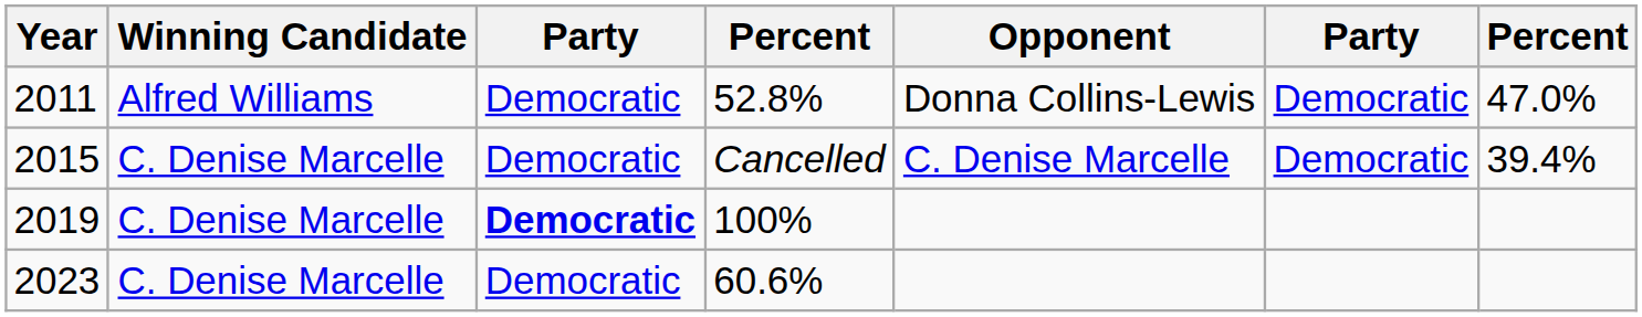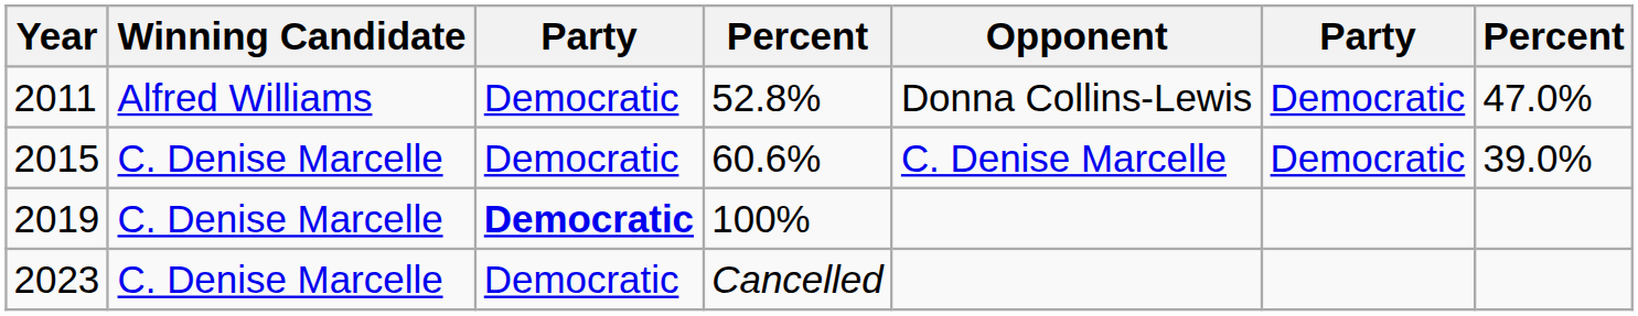 <table class="wikitable" style="margin:0.5em auto; font-size:95%;">
 <tr>
 <th>Year</th>
 <th>Winning Candidate</th>
 <th>Party</th>
 <th>Percent</th>
 <th>Opponent</th>
 <th>Party</th>
 <th>Percent</th>
 </tr>
 <tr>
 <td>2011</td>
 <td><a href='#'>Alfred Williams</a></td>
 <td><a href='#'>Democratic</a></td>
 <td>52.8%</td>
 <td>Donna Collins-Lewis</td>
 <td><a href='#'>Democratic</a></td>
 <td>47.0%</td>
 </tr>
 <tr>
 <td>2015</td>
 <td><a href='#'>C. Denise Marcelle</a></td>
 <td><a href='#'>Democratic</a></td>
-<td><em>Cancelled</em></td>
+<td>60.6%</td>
 <td><a href='#'>C. Denise Marcelle</a></td>
 <td><a href='#'>Democratic</a></td>
-<td>39.4%</td>
+<td>39.0%</td>
 </tr>
 <tr>
 <td>2019</td>
 <td><a href='#'>C. Denise Marcelle</a></td>
 <td><strong><a href='#'>Democratic</a></strong></td>
 <td>100%</td>
 <td></td>
 <td></td>
 <td></td>
 </tr>
 <tr>
 <td>2023</td>
 <td><a href='#'>C. Denise Marcelle</a></td>
 <td><a href='#'>Democratic</a></td>
-<td>60.6%</td>
+<td><em>Cancelled</em></td>
 <td></td>
 <td></td>
 <td></td>
 </tr>
 </table>
